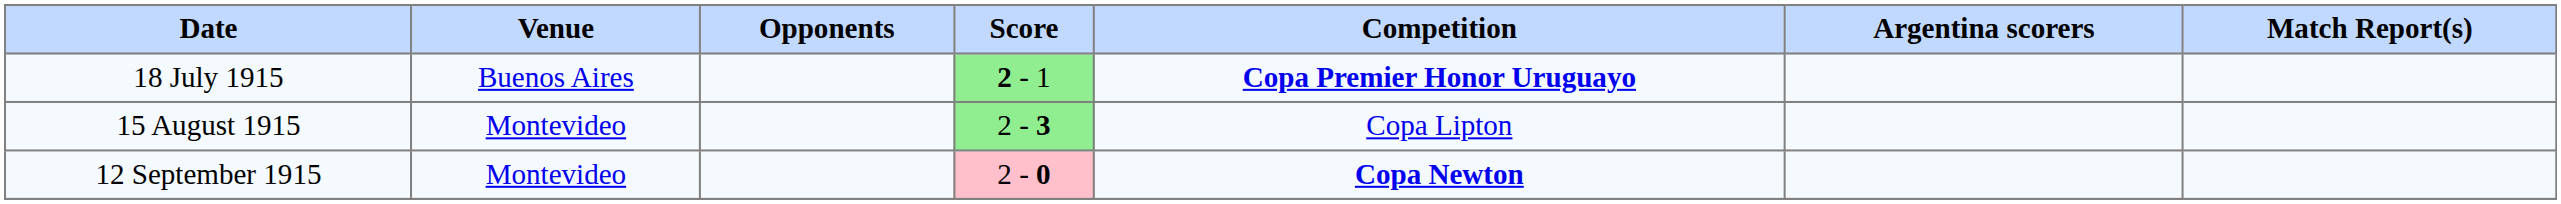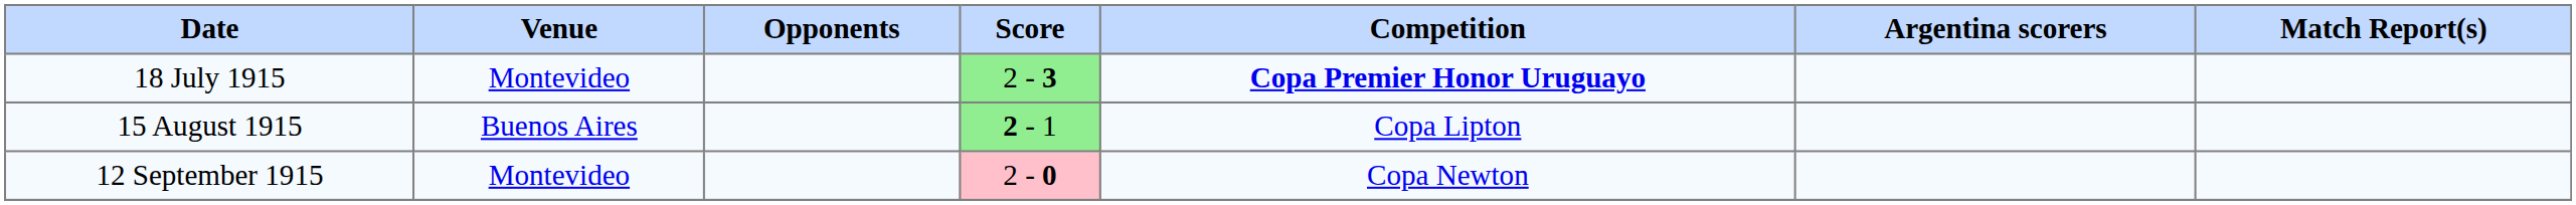 <table border=1 style="border-collapse:collapse; font-size:90%;" cellpadding=3 cellspacing=0 width=100%>
 <tr bgcolor=#C1D8FF align=center>
 <th>Date</th>
 <th>Venue</th>
 <th>Opponents</th>
 <th>Score</th>
 <th>Competition</th>
 <th>Argentina scorers</th>
 <th>Match Report(s)</th>
 </tr>
 <tr align=center bgcolor=#F5FAFF>
 <td>18 July 1915</td>
-<td><a href='#'>Buenos Aires</a></td>
+<td><a href='#'>Montevideo</a></td>
 <td></td>
-<td bgcolor="lightgreen"><strong>2</strong> - 1</td>
+<td bgcolor="lightgreen">2 - <strong>3</strong></td>
 <td><strong><a href='#'>Copa Premier Honor Uruguayo</a></strong></td>
 <td></td>
 <td></td>
 </tr>
 <tr align=center bgcolor=#F5FAFF>
 <td>15 August 1915</td>
-<td><a href='#'>Montevideo</a></td>
+<td><a href='#'>Buenos Aires</a></td>
 <td></td>
-<td bgcolor="lightgreen">2 - <strong>3</strong></td>
+<td bgcolor="lightgreen"><strong>2</strong> - 1</td>
 <td><a href='#'>Copa Lipton</a></td>
 <td></td>
 <td></td>
 </tr>
 <tr align=center bgcolor=#F5FAFF>
 <td>12 September 1915</td>
 <td><a href='#'>Montevideo</a></td>
 <td></td>
 <td bgcolor="pink">2 - <strong>0</strong></td>
-<td><strong><a href='#'>Copa Newton</a></strong></td>
+<td><a href='#'>Copa Newton</a></td>
 <td></td>
 <td></td>
 </tr>
 <tr>
 </tr>
 </table>
